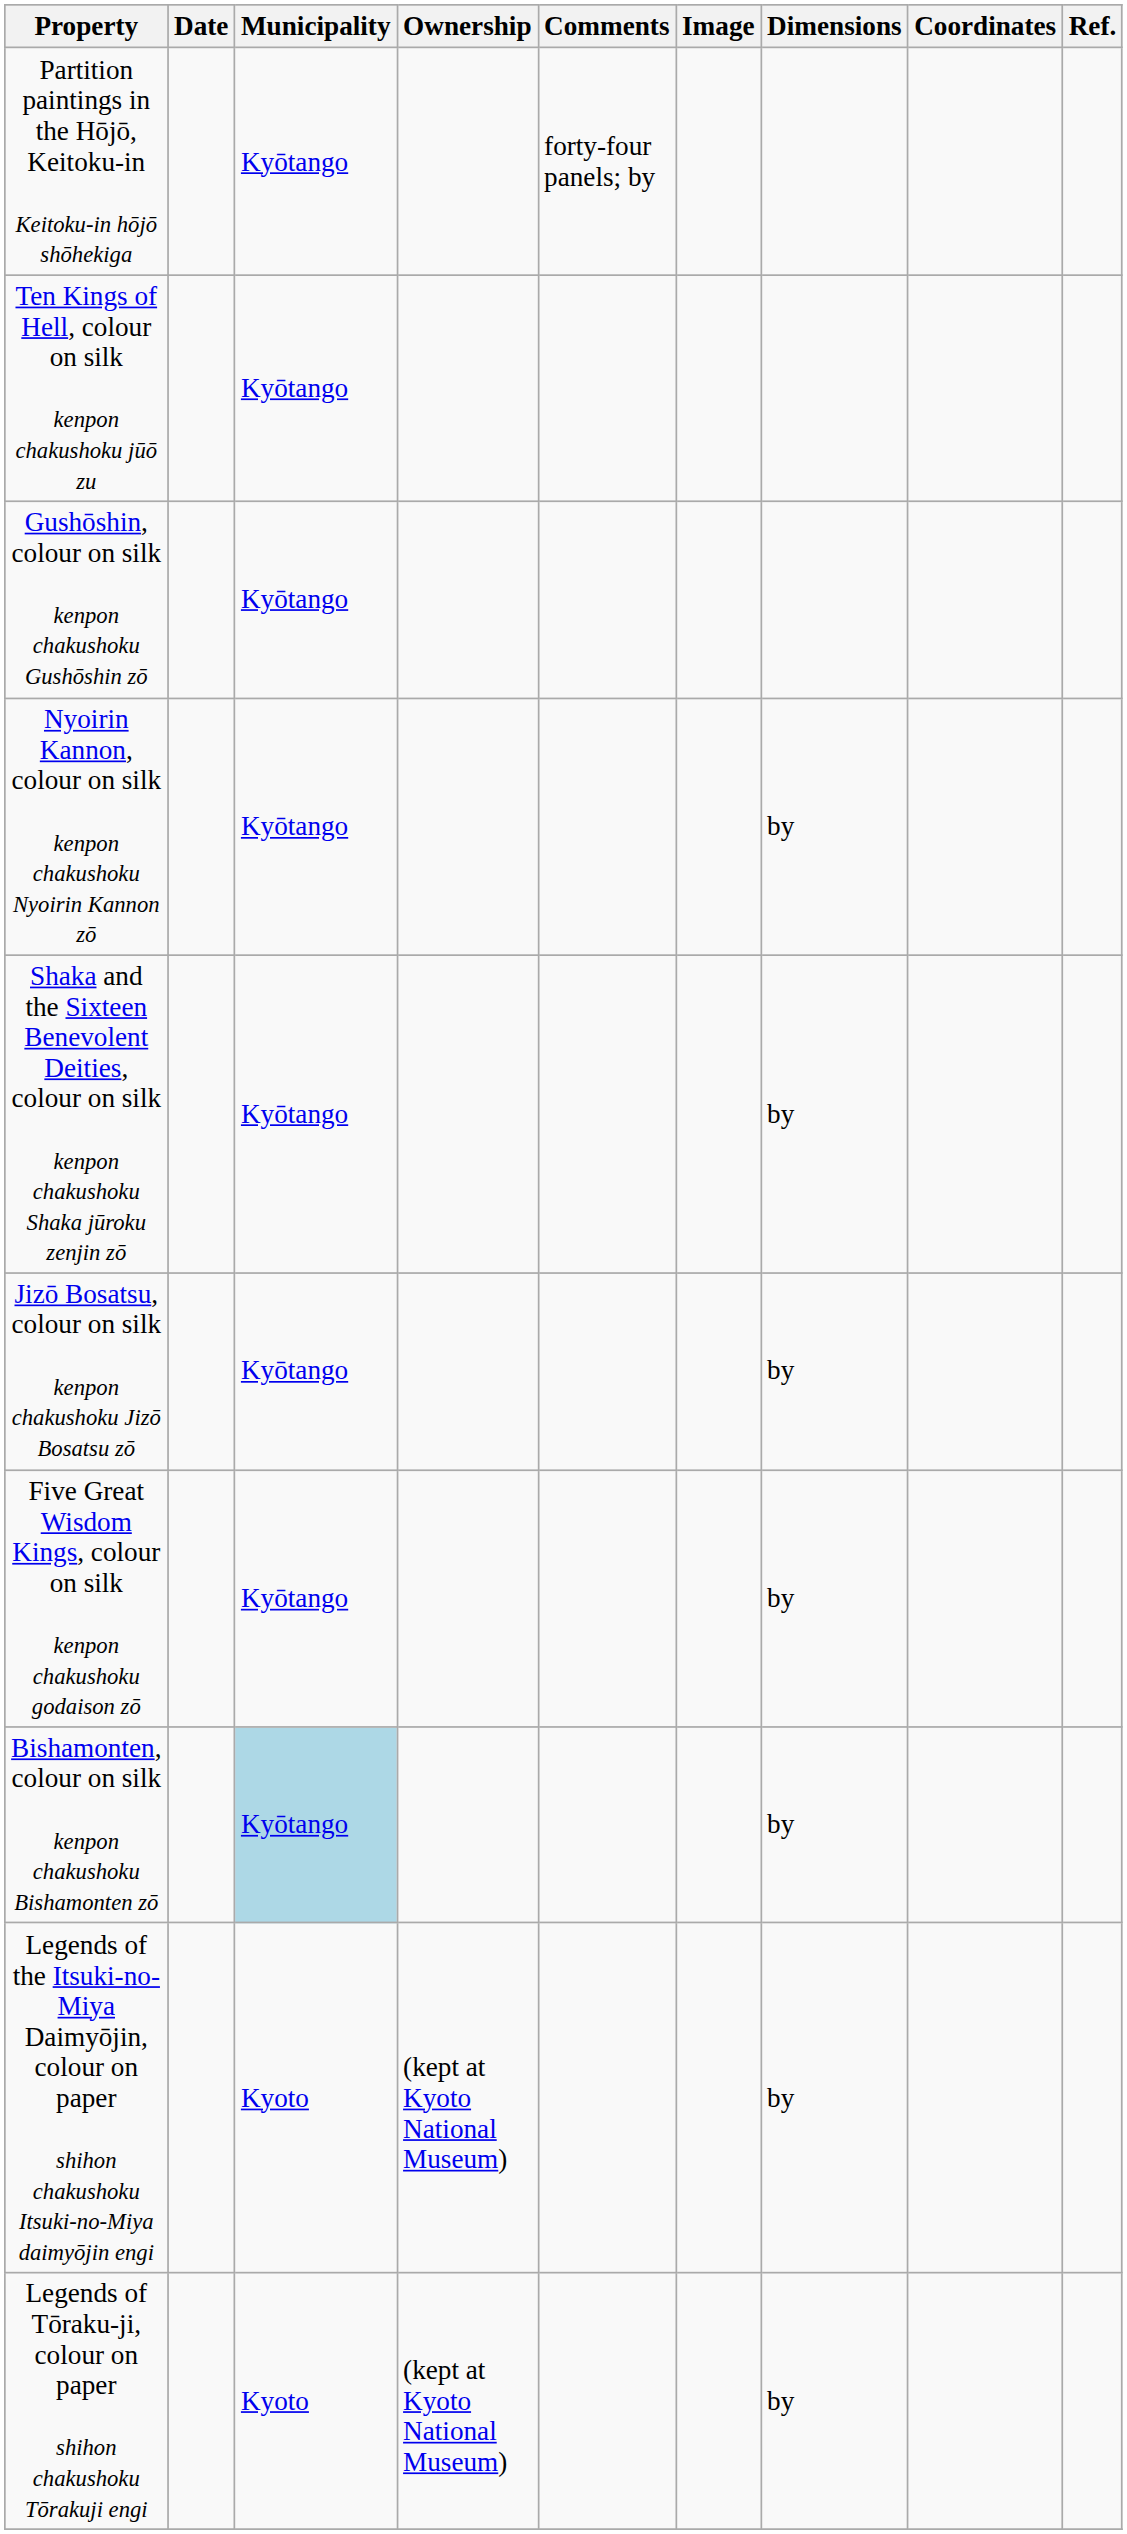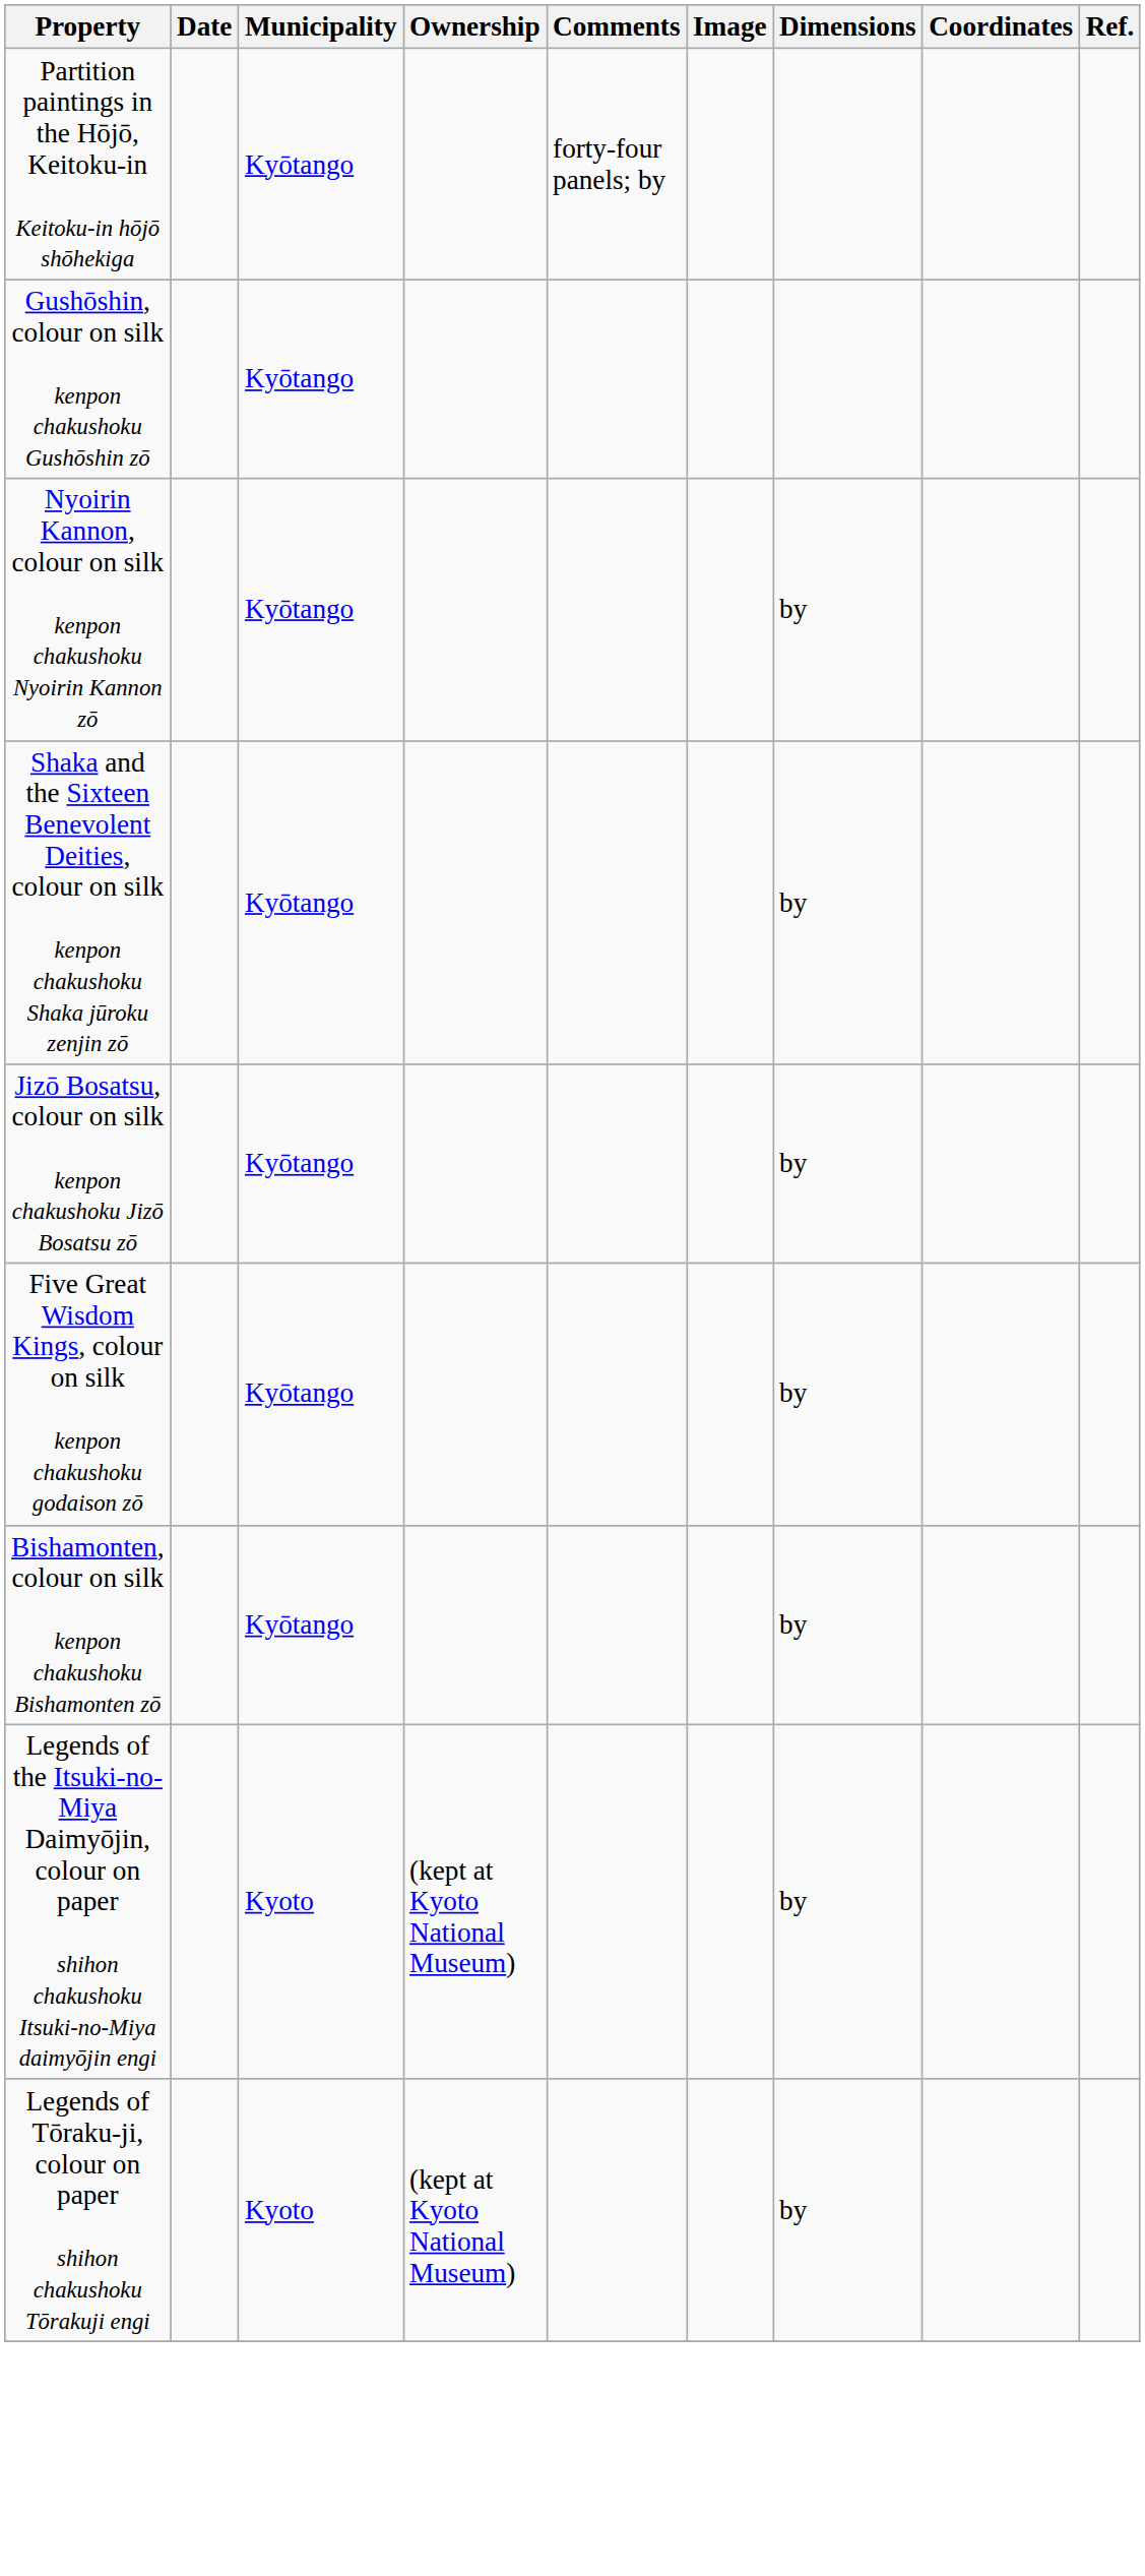 <table class="wikitable sortable"  style="width:100%;">
 <tr>
 <th width="25%" align="left">Property</th>
 <th width="5%" align="left" data-sort-type="number">Date</th>
 <th width="10%" align="left">Municipality</th>
 <th width="10%" align="left">Ownership</th>
 <th width="25%" align="left" class="unsortable">Comments</th>
 <th width="10%" align="left" class="unsortable">Image</th>
 <th width="5%" align="left" class="unsortable">Dimensions</th>
 <th width="5%" align="left" class="unsortable">Coordinates</th>
 <th width="5%" align="left" class="unsortable">Ref.</th>
 </tr>
 <tr>
 <td align="center">Partition paintings in the Hōjō, Keitoku-in<br><br><small><em>Keitoku-in hōjō shōhekiga</em></small></td>
 <td></td>
 <td><a href='#'>Kyōtango</a></td>
 <td></td>
 <td>forty-four panels; by </td>
-<td></td>
-<td></td>
-<td></td>
-<td></td>
-</tr>
-<tr>
-<td align="center"><a href='#'>Ten Kings of Hell</a>, colour on silk<br><br><small><em>kenpon chakushoku jūō zu</em></small></td>
-<td></td>
-<td><a href='#'>Kyōtango</a></td>
-<td></td>
-<td></td>
 <td></td>
 <td></td>
 <td></td>
 <td></td>
 </tr>
 <tr>
 <td align="center"><a href='#'>Gushōshin</a>, colour on silk<br><br><small><em>kenpon chakushoku Gushōshin zō</em></small></td>
 <td></td>
 <td><a href='#'>Kyōtango</a></td>
 <td></td>
 <td></td>
 <td></td>
 <td></td>
 <td></td>
 <td></td>
 </tr>
 <tr>
 <td align="center"><a href='#'>Nyoirin Kannon</a>, colour on silk<br><br><small><em>kenpon chakushoku Nyoirin Kannon zō</em></small></td>
 <td></td>
 <td><a href='#'>Kyōtango</a></td>
 <td></td>
 <td></td>
 <td></td>
 <td> by </td>
 <td></td>
 <td></td>
 </tr>
 <tr>
 <td align="center"><a href='#'>Shaka</a> and the <a href='#'>Sixteen Benevolent Deities</a>, colour on silk<br><br><small><em>kenpon chakushoku Shaka jūroku zenjin zō</em></small></td>
 <td></td>
 <td><a href='#'>Kyōtango</a></td>
 <td></td>
 <td></td>
 <td></td>
 <td> by </td>
 <td></td>
 <td></td>
 </tr>
 <tr>
 <td align="center"><a href='#'>Jizō Bosatsu</a>, colour on silk<br><br><small><em>kenpon chakushoku Jizō Bosatsu zō</em></small></td>
 <td></td>
 <td><a href='#'>Kyōtango</a></td>
 <td></td>
 <td></td>
 <td></td>
 <td> by </td>
 <td></td>
 <td></td>
 </tr>
 <tr>
 <td align="center">Five Great <a href='#'>Wisdom Kings</a>, colour on silk<br><br><small><em>kenpon chakushoku godaison zō</em></small></td>
 <td></td>
 <td><a href='#'>Kyōtango</a></td>
 <td></td>
 <td></td>
 <td></td>
 <td> by </td>
 <td></td>
 <td></td>
 </tr>
 <tr>
 <td align="center"><a href='#'>Bishamonten</a>, colour on silk<br><br><small><em>kenpon chakushoku Bishamonten zō</em></small></td>
 <td></td>
-<td style="background: lightblue;"><a href='#'>Kyōtango</a></td>
+<td><a href='#'>Kyōtango</a></td>
 <td></td>
 <td></td>
 <td></td>
 <td> by </td>
 <td></td>
 <td></td>
 </tr>
 <tr>
 <td align="center">Legends of the <a href='#'>Itsuki-no-Miya</a> Daimyōjin, colour on paper<br><br><small><em>shihon chakushoku Itsuki-no-Miya daimyōjin engi</em></small></td>
 <td></td>
 <td><a href='#'>Kyoto</a></td>
 <td><br>(kept at <a href='#'>Kyoto National Museum</a>)</td>
 <td></td>
 <td></td>
 <td> by </td>
 <td></td>
 <td></td>
 </tr>
 <tr>
 <td align="center">Legends of Tōraku-ji, colour on paper<br><br><small><em>shihon chakushoku Tōrakuji engi</em></small></td>
 <td></td>
 <td><a href='#'>Kyoto</a></td>
 <td><br>(kept at <a href='#'>Kyoto National Museum</a>)</td>
 <td></td>
 <td></td>
 <td> by </td>
 <td></td>
 <td></td>
 </tr>
 <tr>
 </tr>
 </table>
